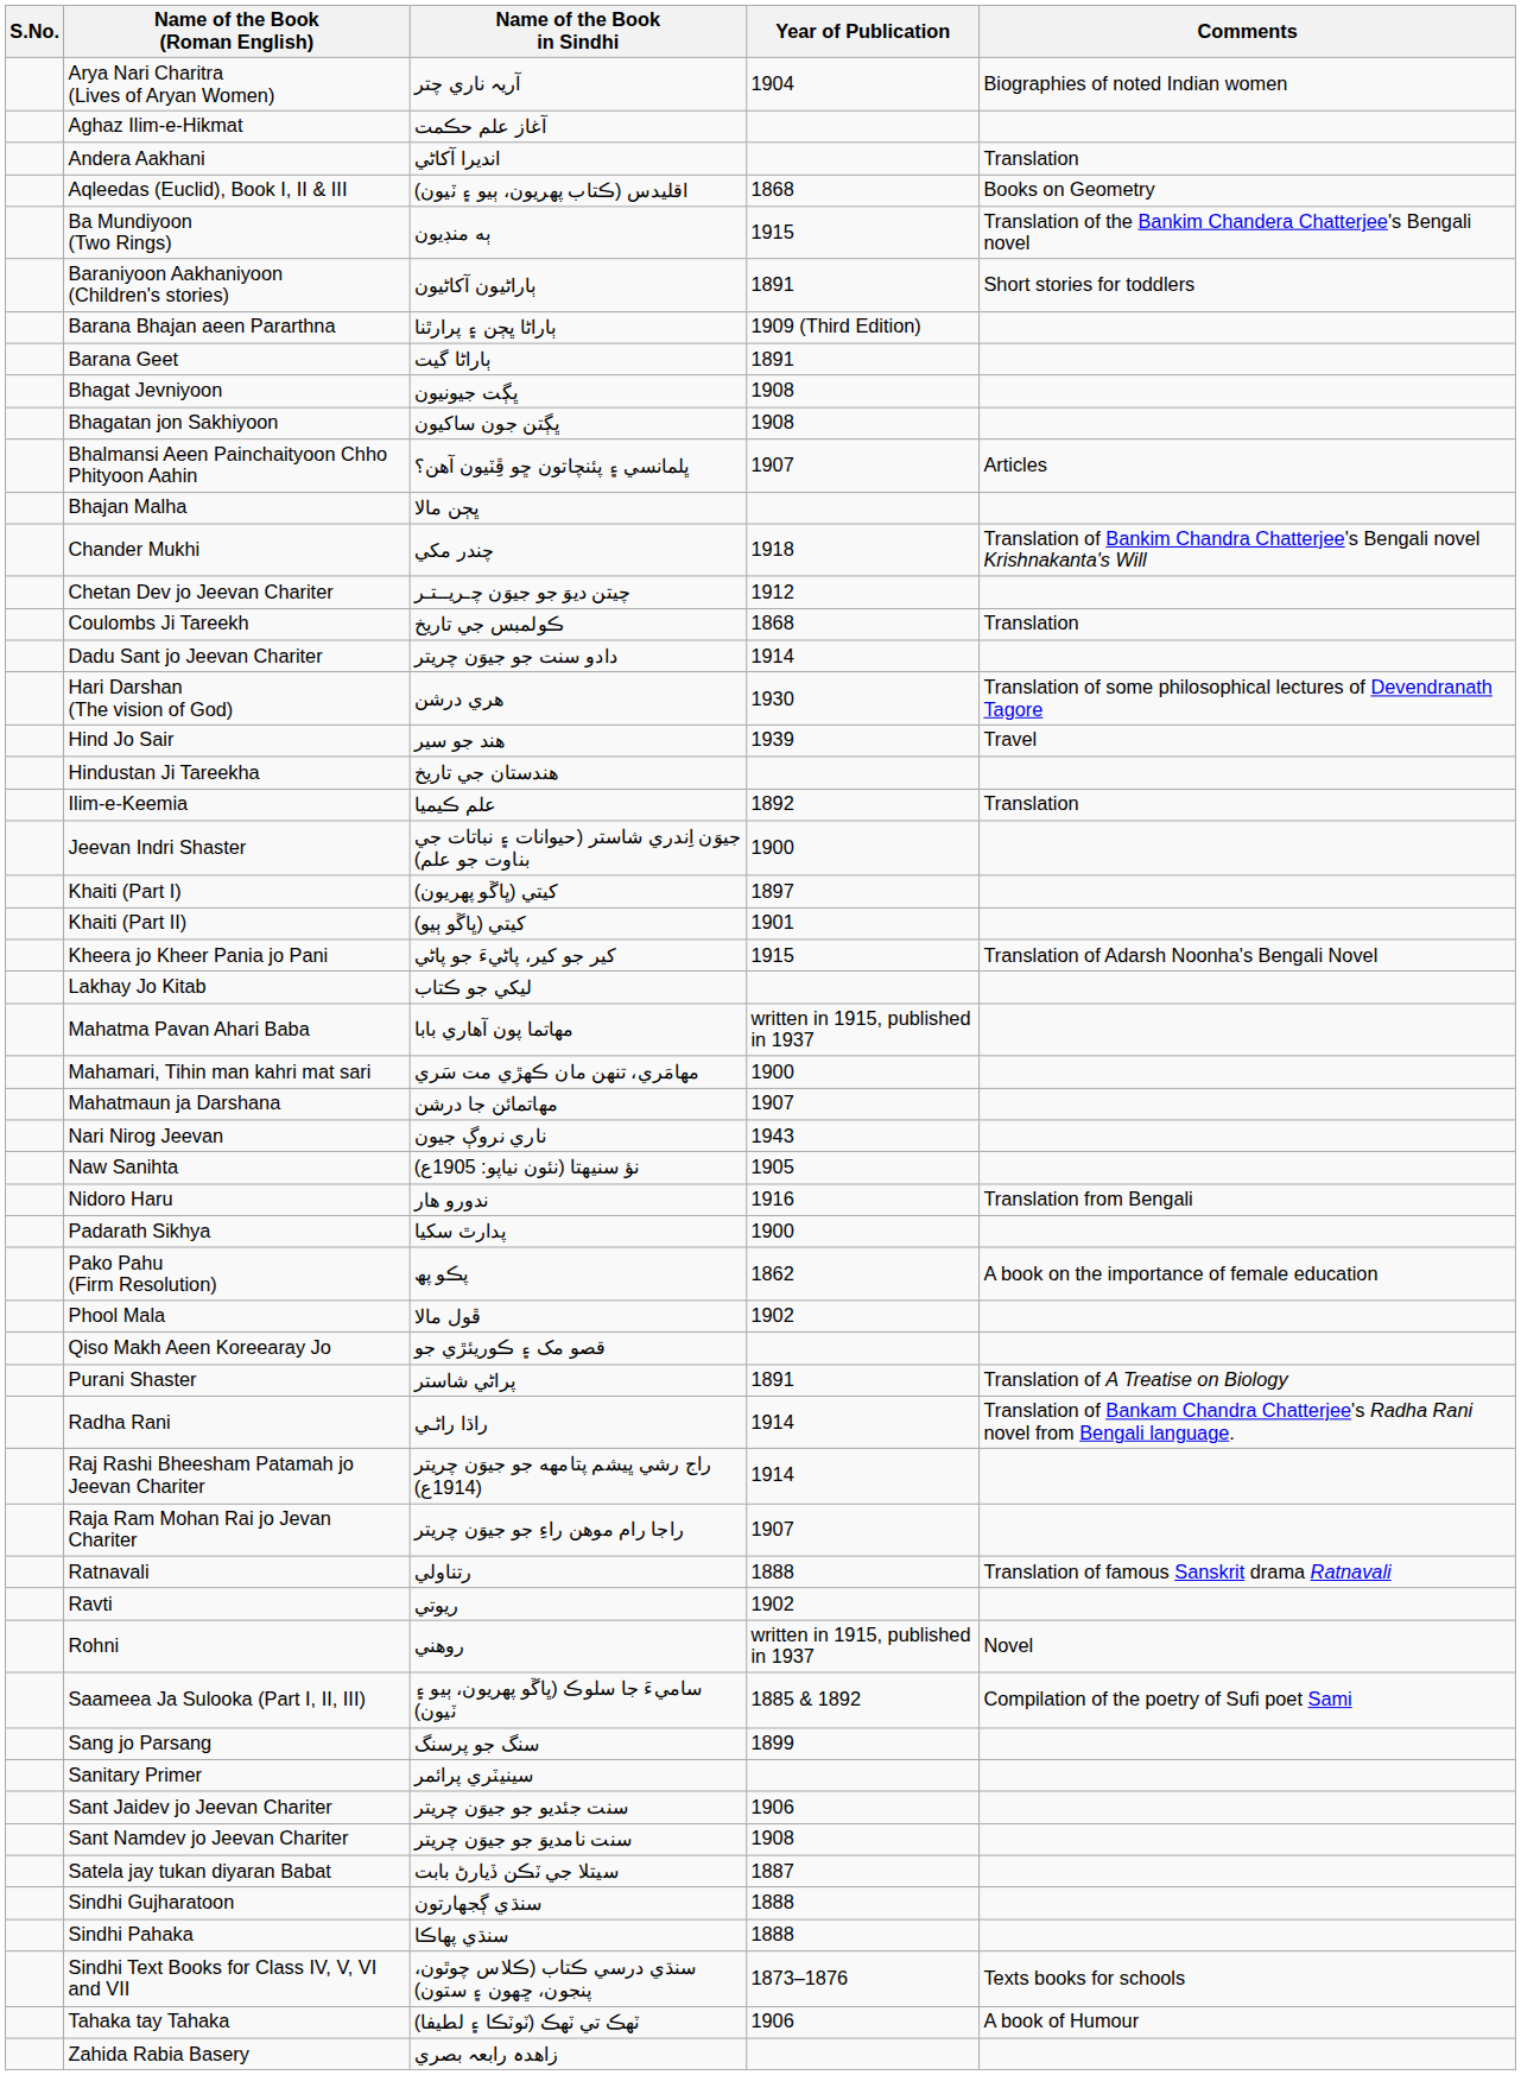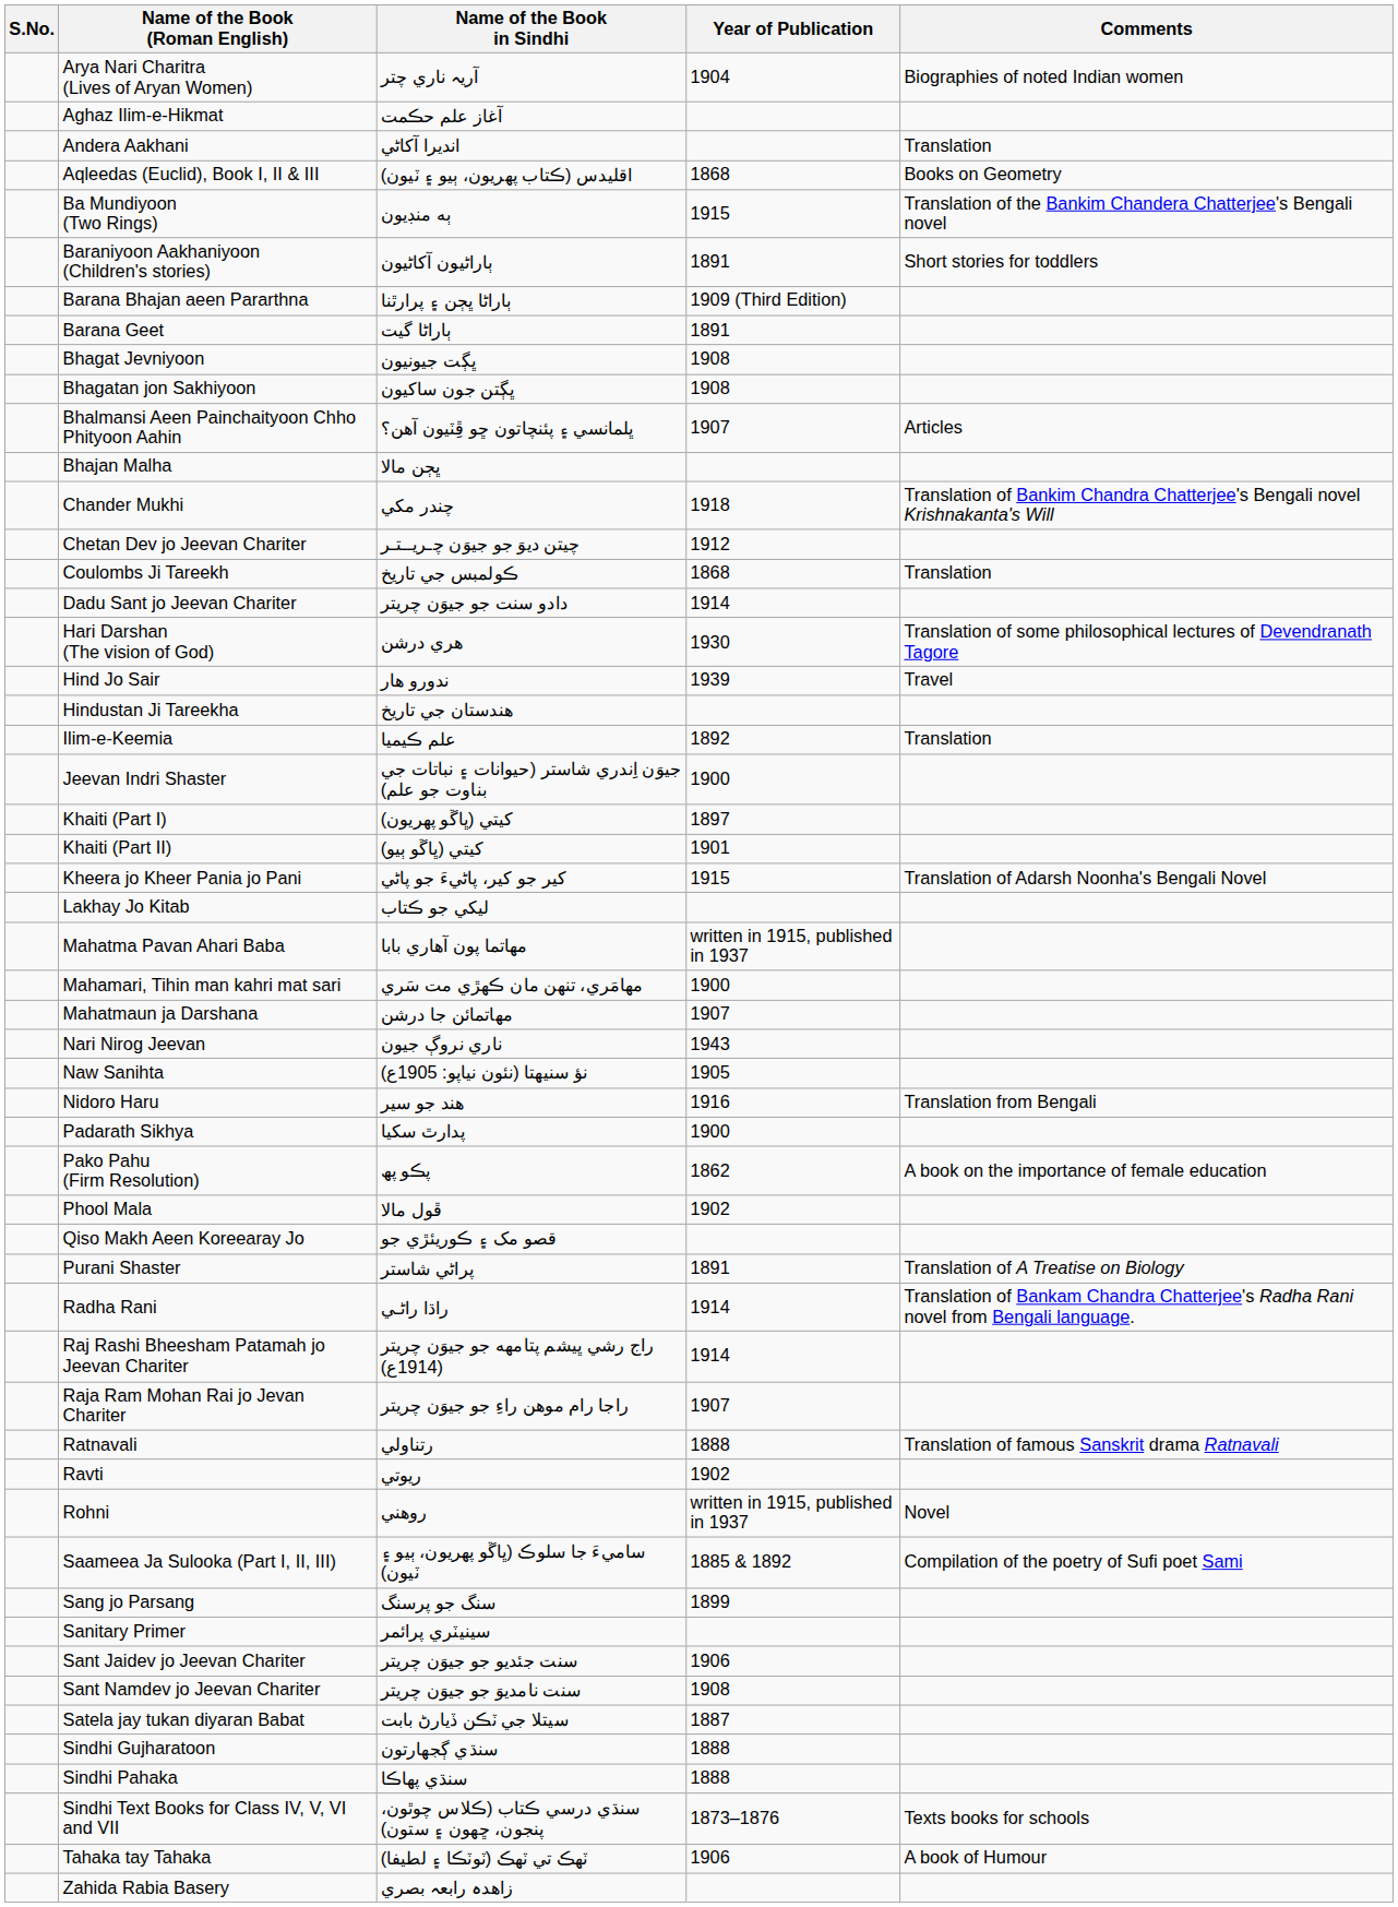 <table class="wikitable">
 <tr>
 <th>S.No.</th>
 <th>Name of the Book<br>(Roman English)</th>
 <th>Name of the Book<br>in Sindhi</th>
 <th>Year of Publication</th>
 <th>Comments</th>
 </tr>
 <tr>
 <td></td>
 <td>Arya Nari Charitra<br>(Lives of Aryan Women)</td>
 <td>آريہ ناري چتر</td>
 <td>1904</td>
 <td>Biographies of noted Indian women</td>
 </tr>
 <tr>
 <td></td>
 <td>Aghaz Ilim-e-Hikmat</td>
 <td>آغاز علم حڪمت</td>
 <td></td>
 <td></td>
 </tr>
 <tr>
 <td></td>
 <td>Andera Aakhani</td>
 <td>انديرا آکاڻي</td>
 <td></td>
 <td>Translation</td>
 </tr>
 <tr>
 <td></td>
 <td>Aqleedas (Euclid), Book I, II & III</td>
 <td>اقليدس (ڪتاب پھريون، ٻيو ۽ ٽيون)</td>
 <td>1868</td>
 <td>Books on Geometry</td>
 </tr>
 <tr>
 <td></td>
 <td>Ba Mundiyoon<br>(Two Rings)</td>
 <td>ٻه منڊيون</td>
 <td>1915</td>
 <td>Translation of the <a href='#'>Bankim Chandera Chatterjee</a>'s Bengali novel</td>
 </tr>
 <tr>
 <td></td>
 <td>Baraniyoon Aakhaniyoon<br>(Children's stories)</td>
 <td>ٻاراڻيون آکاڻيون</td>
 <td>1891</td>
 <td>Short stories for toddlers</td>
 </tr>
 <tr>
 <td></td>
 <td>Barana Bhajan aeen Pararthna</td>
 <td>ٻاراڻا ڀڄن ۽ پرارٿنا</td>
 <td>1909 (Third Edition)</td>
 <td></td>
 </tr>
 <tr>
 <td></td>
 <td>Barana Geet</td>
 <td>ٻاراڻا گيت</td>
 <td>1891</td>
 <td></td>
 </tr>
 <tr>
 <td></td>
 <td>Bhagat Jevniyoon</td>
 <td>ڀڳت جيونيون</td>
 <td>1908</td>
 <td></td>
 </tr>
 <tr>
 <td></td>
 <td>Bhagatan jon Sakhiyoon</td>
 <td>ڀڳتن جون ساکيون</td>
 <td>1908</td>
 <td></td>
 </tr>
 <tr>
 <td></td>
 <td>Bhalmansi Aeen Painchaityoon Chho Phityoon Aahin</td>
 <td>ڀلمانسي ۽ پئنچاتون ڇو ڦِٽيون آهن؟</td>
 <td>1907</td>
 <td>Articles</td>
 </tr>
 <tr>
 <td></td>
 <td>Bhajan Malha</td>
 <td>ڀڄن مالا</td>
 <td></td>
 <td></td>
 </tr>
 <tr>
 <td></td>
 <td>Chander Mukhi</td>
 <td>چندر مکي</td>
 <td>1918</td>
 <td>Translation of <a href='#'>Bankim Chandra Chatterjee</a>'s Bengali novel <em>Krishnakanta's Will</em></td>
 </tr>
 <tr>
 <td></td>
 <td>Chetan Dev jo Jeevan Chariter</td>
 <td>چيتن ديوَ جو جيوَن چـريــتـر</td>
 <td>1912</td>
 <td></td>
 </tr>
 <tr>
 <td></td>
 <td>Coulombs Ji Tareekh</td>
 <td>ڪولمبس جي تاريخ</td>
 <td>1868</td>
 <td>Translation</td>
 </tr>
 <tr>
 <td></td>
 <td>Dadu Sant jo Jeevan Chariter</td>
 <td>دادو سنت جو جيوَن چريتر</td>
 <td>1914</td>
 <td></td>
 </tr>
 <tr>
 <td></td>
 <td>Hari Darshan<br>(The vision of God)</td>
 <td>هري درشن</td>
 <td>1930</td>
 <td>Translation of some philosophical lectures of <a href='#'>Devendranath Tagore</a></td>
 </tr>
 <tr>
 <td></td>
 <td>Hind Jo Sair</td>
-<td>ھند جو سير</td>
+<td>ندورو هار</td>
 <td>1939</td>
 <td>Travel</td>
 </tr>
 <tr>
 <td></td>
 <td>Hindustan Ji Tareekha</td>
 <td>هندستان جي تاريخ</td>
 <td></td>
 <td></td>
 </tr>
 <tr>
 <td></td>
 <td>Ilim-e-Keemia</td>
 <td>علم ڪيميا</td>
 <td>1892</td>
 <td>Translation</td>
 </tr>
 <tr>
 <td></td>
 <td>Jeevan Indri Shaster</td>
 <td>جيوَن اِندري شاستر (حيوانات ۽  نباتات جي بناوت جو علم)</td>
 <td>1900</td>
 <td></td>
 </tr>
 <tr>
 <td></td>
 <td>Khaiti (Part I)</td>
 <td>کيتي (ڀاڱو پھريون)</td>
 <td>1897</td>
 <td></td>
 </tr>
 <tr>
 <td></td>
 <td>Khaiti (Part II)</td>
 <td>(ڀاڱو ٻيو) کيتي</td>
 <td>1901</td>
 <td></td>
 </tr>
 <tr>
 <td></td>
 <td>Kheera jo Kheer Pania jo Pani</td>
 <td>کير جو کير، پاڻيءَ جو پاڻي</td>
 <td>1915</td>
 <td>Translation of Adarsh Noonha's Bengali Novel</td>
 </tr>
 <tr>
 <td></td>
 <td>Lakhay Jo Kitab</td>
 <td>ليکي جو ڪتاب</td>
 <td></td>
 <td></td>
 </tr>
 <tr>
 <td></td>
 <td>Mahatma Pavan Ahari Baba</td>
 <td>مهاتما پون آهاري بابا</td>
 <td>written in 1915, published in 1937</td>
 <td></td>
 </tr>
 <tr>
 <td></td>
 <td>Mahamari, Tihin man kahri mat sari</td>
 <td>مهامَري، تنهن مان ڪهڙي مت سَري</td>
 <td>1900</td>
 <td></td>
 </tr>
 <tr>
 <td></td>
 <td>Mahatmaun ja Darshana</td>
 <td>مهاتمائن جا درشن</td>
 <td>1907</td>
 <td></td>
 </tr>
 <tr>
 <td></td>
 <td>Nari Nirog Jeevan</td>
 <td>ناري نروڳ جيون</td>
 <td>1943</td>
 <td></td>
 </tr>
 <tr>
 <td></td>
 <td>Naw Sanihta</td>
 <td>نؤ سنيهتا (نئون نياپو: 1905ع)</td>
 <td>1905</td>
 <td></td>
 </tr>
 <tr>
 <td></td>
 <td>Nidoro Haru</td>
-<td>ندورو هار</td>
+<td>ھند جو سير</td>
 <td>1916</td>
 <td>Translation from Bengali</td>
 </tr>
 <tr>
 <td></td>
 <td>Padarath Sikhya</td>
 <td>پدارٿ سکيا</td>
 <td>1900</td>
 <td></td>
 </tr>
 <tr>
 <td></td>
 <td>Pako Pahu<br>(Firm Resolution)</td>
 <td>پڪو پھ</td>
 <td>1862</td>
 <td>A book on the importance of female education</td>
 </tr>
 <tr>
 <td></td>
 <td>Phool Mala</td>
 <td>ڦول مالا</td>
 <td>1902</td>
 <td></td>
 </tr>
 <tr>
 <td></td>
 <td>Qiso Makh Aeen Koreearay Jo</td>
 <td>قصو مک ۽ ڪوريئڙي جو</td>
 <td></td>
 <td></td>
 </tr>
 <tr>
 <td></td>
 <td>Purani Shaster</td>
 <td>پراڻي شاستر</td>
 <td>1891</td>
 <td>Translation of  <em>A Treatise on Biology</em></td>
 </tr>
 <tr>
 <td></td>
 <td>Radha Rani</td>
 <td>راڌا راڻـي</td>
 <td>1914</td>
 <td>Translation  of <a href='#'>Bankam Chandra Chatterjee</a>'s  <em>Radha Rani</em> novel from <a href='#'>Bengali language</a>.</td>
 </tr>
 <tr>
 <td></td>
 <td>Raj Rashi Bheesham Patamah jo Jeevan Chariter</td>
 <td>راج رشي ڀيشم پتامهه جو جيوَن چريتر (1914ع)</td>
 <td>1914</td>
 <td></td>
 </tr>
 <tr>
 <td></td>
 <td>Raja Ram Mohan Rai jo Jevan Chariter</td>
 <td>راجا رام موهن راءِ جو جيوَن چريتر</td>
 <td>1907</td>
 <td></td>
 </tr>
 <tr>
 <td></td>
 <td>Ratnavali</td>
 <td>رتناولي</td>
 <td>1888</td>
 <td>Translation of famous <a href='#'>Sanskrit</a> drama <em><a href='#'>Ratnavali</a></em></td>
 </tr>
 <tr>
 <td></td>
 <td>Ravti</td>
 <td>ريوتي</td>
 <td>1902</td>
 <td></td>
 </tr>
 <tr>
 <td></td>
 <td>Rohni</td>
 <td>روهني</td>
 <td>written in 1915, published in 1937</td>
 <td>Novel</td>
 </tr>
 <tr>
 <td></td>
 <td>Saameea Ja Sulooka (Part I, II, III)</td>
 <td>ساميءَ جا سلوڪ (ڀاڱو پھريون، ٻيو ۽ ٽيون)</td>
 <td>1885 & 1892</td>
 <td>Compilation of the poetry of Sufi poet <a href='#'>Sami</a></td>
 </tr>
 <tr>
 <td></td>
 <td>Sang jo Parsang</td>
 <td>سنگ جو پرسنگ</td>
 <td>1899</td>
 <td></td>
 </tr>
 <tr>
 <td></td>
 <td>Sanitary Primer</td>
 <td>سينيٽري پرائمر</td>
 <td></td>
 <td></td>
 </tr>
 <tr>
 <td></td>
 <td>Sant Jaidev jo Jeevan Chariter</td>
 <td>سنت جئديو جو جيوَن چريتر</td>
 <td>1906</td>
 <td></td>
 </tr>
 <tr>
 <td></td>
 <td>Sant Namdev jo Jeevan Chariter</td>
 <td>سنت نامديوَ جو جيوَن چريتر</td>
 <td>1908</td>
 <td></td>
 </tr>
 <tr>
 <td></td>
 <td>Satela jay tukan diyaran Babat</td>
 <td>سيتلا جي ٽڪن ڏيارڻ بابت</td>
 <td>1887</td>
 <td></td>
 </tr>
 <tr>
 <td></td>
 <td>Sindhi Gujharatoon</td>
 <td>سنڌي ڳجھارتون</td>
 <td>1888</td>
 <td></td>
 </tr>
 <tr>
 <td></td>
 <td>Sindhi Pahaka</td>
 <td>سنڌي پھاڪا</td>
 <td>1888</td>
 <td></td>
 </tr>
 <tr>
 <td></td>
 <td>Sindhi Text Books for Class IV, V, VI and VII</td>
 <td>سنڌي درسي ڪتاب (ڪلاس چوٿون، پنجون، ڇھون ۽ ستون)</td>
 <td>1873–1876</td>
 <td>Texts books for schools</td>
 </tr>
 <tr>
 <td></td>
 <td>Tahaka tay Tahaka</td>
 <td>ٽهڪ تي ٽهڪ (ٽوٽڪا ۽ لطيفا)</td>
 <td>1906</td>
 <td>A book of Humour</td>
 </tr>
 <tr>
 <td></td>
 <td>Zahida Rabia Basery</td>
 <td>زاھدہ رابعہ بصري</td>
 <td></td>
 <td></td>
 </tr>
 </table>
